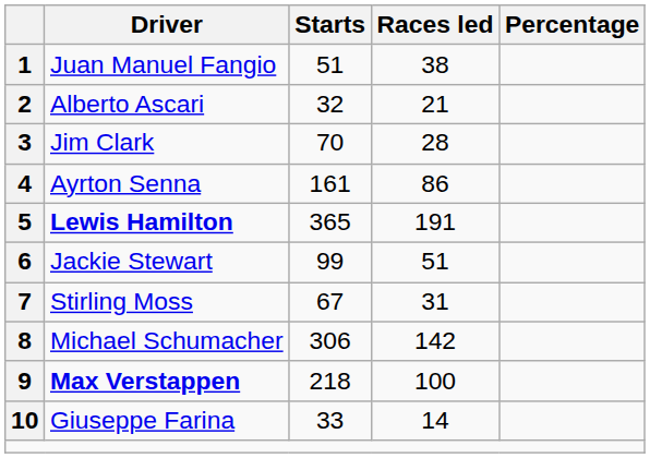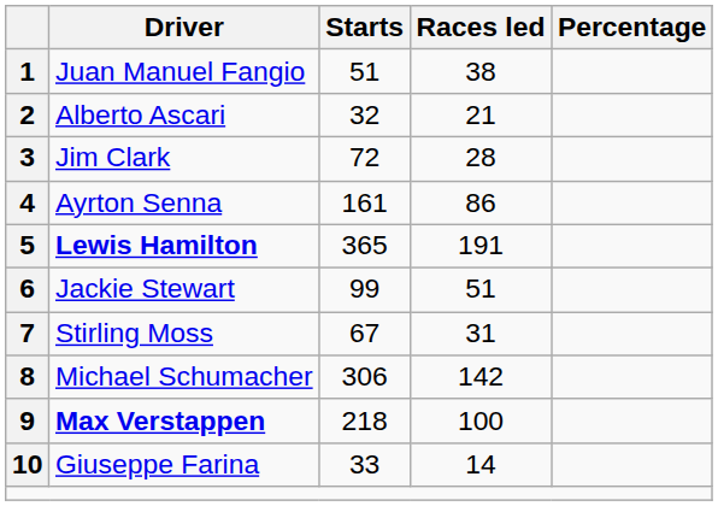 <table class="wikitable" style="text-align:center">
 <tr>
 <th></th>
 <th>Driver</th>
 <th>Starts</th>
 <th>Races led</th>
 <th>Percentage</th>
 </tr>
 <tr>
 <th>1</th>
 <td align=left> <a href='#'>Juan Manuel Fangio</a></td>
 <td>51</td>
 <td>38</td>
 <td></td>
 </tr>
 <tr>
 <th>2</th>
 <td align=left> <a href='#'>Alberto Ascari</a></td>
 <td>32</td>
 <td>21</td>
 <td></td>
 </tr>
 <tr>
 <th>3</th>
 <td align=left> <a href='#'>Jim Clark</a></td>
-<td>70</td>
+<td>72</td>
 <td>28</td>
 <td></td>
 </tr>
 <tr>
 <th>4</th>
 <td align=left> <a href='#'>Ayrton Senna</a></td>
 <td>161</td>
 <td>86</td>
 <td></td>
 </tr>
 <tr>
 <th>5</th>
 <td align=left> <strong><a href='#'>Lewis Hamilton</a></strong></td>
 <td>365</td>
 <td>191</td>
 <td></td>
 </tr>
 <tr>
 <th>6</th>
 <td align=left> <a href='#'>Jackie Stewart</a></td>
 <td>99</td>
 <td>51</td>
 <td></td>
 </tr>
 <tr>
 <th>7</th>
 <td align=left> <a href='#'>Stirling Moss</a></td>
 <td>67</td>
 <td>31</td>
 <td></td>
 </tr>
 <tr>
 <th>8</th>
 <td align=left> <a href='#'>Michael Schumacher</a></td>
 <td>306</td>
 <td>142</td>
 <td></td>
 </tr>
 <tr>
 <th>9</th>
 <td align=left> <strong><a href='#'>Max Verstappen</a></strong></td>
 <td>218</td>
 <td>100</td>
 <td></td>
 </tr>
 <tr>
 <th>10</th>
 <td align=left> <a href='#'>Giuseppe Farina</a></td>
 <td>33</td>
 <td>14</td>
 <td></td>
 </tr>
 <tr>
 <td colspan=5></td>
 </tr>
 </table>
